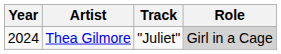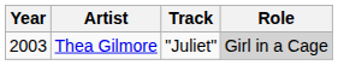 <table class="wikitable">
 <tr>
 <th>Year</th>
 <th>Artist</th>
 <th>Track</th>
 <th>Role</th>
 </tr>
 <tr>
-<td>2024</td>
+<td>2003</td>
 <td><a href='#'>Thea Gilmore</a></td>
 <td>"Juliet"</td>
 <td style="background: lightgrey;">Girl in a Cage</td>
 </tr>
 </table>
